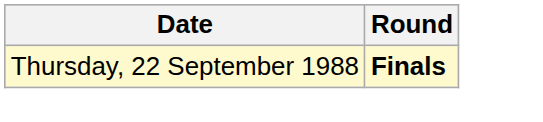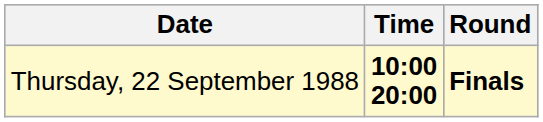 <table class="wikitable">
 <tr>
 <th>Date</th>
+<th>Time</th>
 <th>Round</th>
 </tr>
 <tr style=background:lemonchiffon>
 <td>Thursday, 22 September 1988</td>
+<td><strong>10:00</strong><br><strong>20:00</strong></td>
 <td><strong>Finals</strong></td>
 </tr>
 </table>
